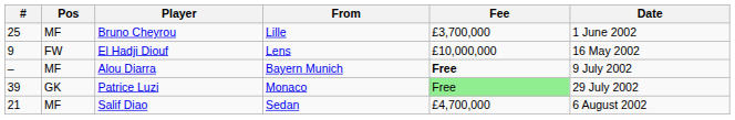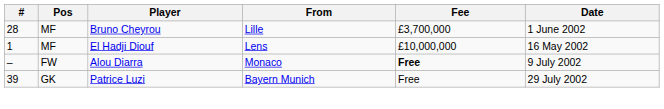 <table class="wikitable" style="width:60%; text-align:center; font-size:95%; text-align:left;">
 <tr>
 <th>#</th>
 <th>Pos</th>
 <th>Player</th>
 <th>From</th>
 <th>Fee</th>
 <th>Date</th>
 </tr>
 <tr>
-<td>25</td>
+<td>28</td>
 <td>MF</td>
 <td> <a href='#'>Bruno Cheyrou</a></td>
 <td> <a href='#'>Lille</a></td>
 <td>£3,700,000</td>
 <td>1 June 2002</td>
 </tr>
 <tr>
-<td>9</td>
-<td>FW</td>
+<td>1</td>
+<td>MF</td>
 <td> <a href='#'>El Hadji Diouf</a></td>
 <td> <a href='#'>Lens</a></td>
 <td>£10,000,000</td>
 <td>16 May 2002</td>
 </tr>
 <tr>
 <td>–</td>
-<td>MF</td>
+<td>FW</td>
 <td> <a href='#'>Alou Diarra</a></td>
-<td> <a href='#'>Bayern Munich</a></td>
+<td> <a href='#'>Monaco</a></td>
 <td><strong>Free</strong></td>
 <td>9 July 2002</td>
 </tr>
 <tr>
 <td>39</td>
 <td>GK</td>
 <td> <a href='#'>Patrice Luzi</a></td>
-<td> <a href='#'>Monaco</a></td>
-<td style="background: lightgreen;">Free</td>
+<td> <a href='#'>Bayern Munich</a></td>
+<td>Free</td>
 <td>29 July 2002</td>
 </tr>
-<tr>
-<td>21</td>
-<td>MF</td>
-<td> <a href='#'>Salif Diao</a></td>
-<td> <a href='#'>Sedan</a></td>
-<td>£4,700,000</td>
-<td>6 August 2002</td>
-</tr>
 </table>
